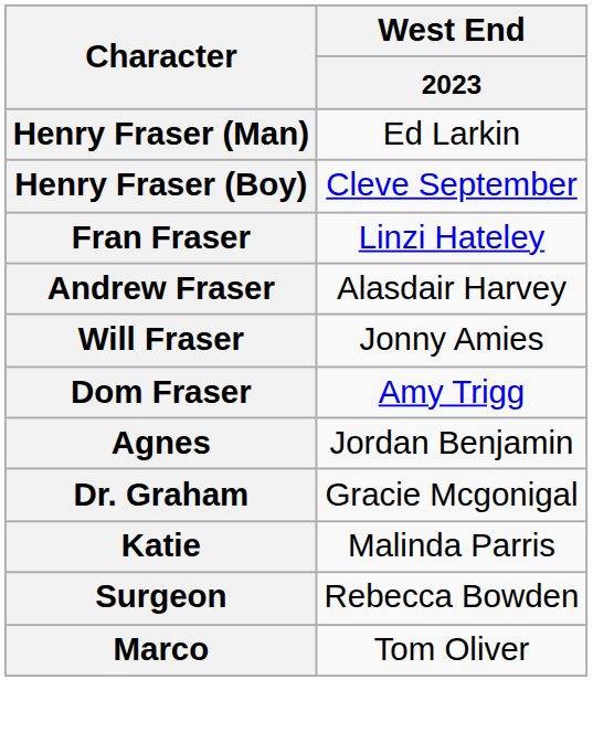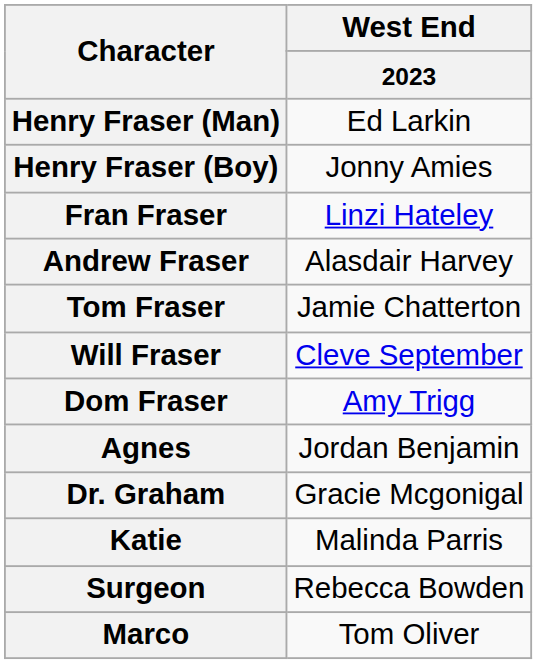 <table class="wikitable">
 <tr>
 <th rowspan="2">Character</th>
 <th>West End</th>
 </tr>
 <tr>
 <th><small>2023</small></th>
 </tr>
 <tr>
 <th>Henry Fraser (Man)</th>
 <td align="center">Ed Larkin</td>
 </tr>
 <tr>
 <th>Henry Fraser (Boy)</th>
-<td align="center"><a href='#'>Cleve September</a></td>
+<td align="center">Jonny Amies</td>
 </tr>
 <tr>
 <th>Fran Fraser</th>
 <td align="center"><a href='#'>Linzi Hateley</a></td>
 </tr>
 <tr>
 <th>Andrew Fraser</th>
 <td align="center">Alasdair Harvey</td>
 </tr>
 <tr>
+<th>Tom Fraser</th>
+<td align="center">Jamie Chatterton</td>
+</tr>
+<tr>
 <th>Will Fraser</th>
-<td align="center">Jonny Amies</td>
+<td align="center"><a href='#'>Cleve September</a></td>
 </tr>
 <tr>
 <th>Dom Fraser</th>
 <td align="center"><a href='#'>Amy Trigg</a></td>
 </tr>
 <tr>
 <th>Agnes</th>
 <td align="center">Jordan Benjamin</td>
 </tr>
 <tr>
 <th>Dr. Graham</th>
 <td align="center">Gracie Mcgonigal</td>
 </tr>
 <tr>
 <th>Katie</th>
 <td align="center">Malinda Parris</td>
 </tr>
 <tr>
 <th>Surgeon</th>
 <td align="center">Rebecca Bowden</td>
 </tr>
 <tr>
 <th>Marco</th>
 <td align="center">Tom Oliver</td>
 </tr>
 </table>
